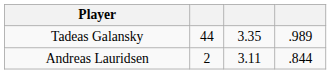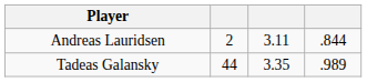 <table class="wikitable sortable" style="width:30%; text-align:center;">
 <tr>
 <th>Player</th>
 <th></th>
 <th></th>
 <th></th>
 </tr>
 <tr>
+<td style=white-space:nowrap>Andreas Lauridsen</td>
+<td>2</td>
+<td>3.11</td>
+<td>.844</td>
+</tr>
+<tr>
 <td style=white-space:nowrap>Tadeas Galansky</td>
 <td>44</td>
 <td>3.35</td>
 <td>.989</td>
 </tr>
-<tr>
-<td style=white-space:nowrap>Andreas Lauridsen</td>
-<td>2</td>
-<td>3.11</td>
-<td>.844</td>
-</tr>
 </table>
